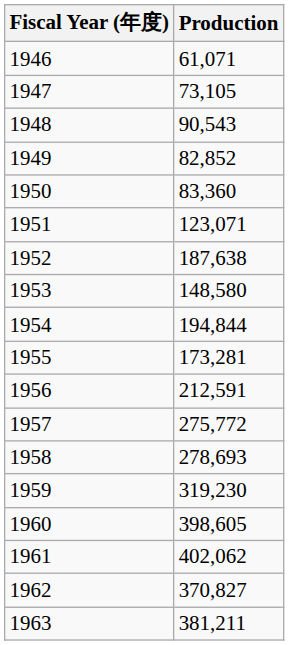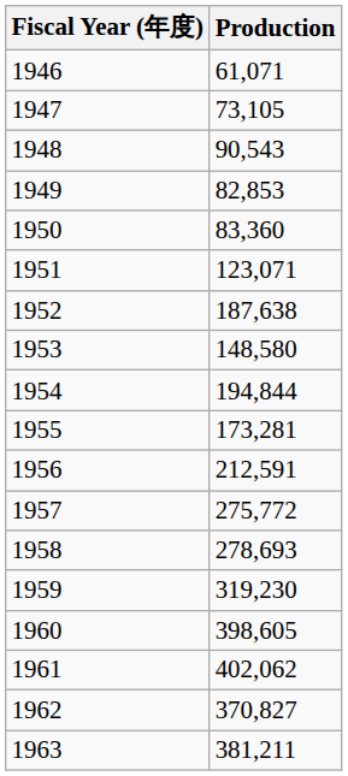 <table class="wikitable">
 <tr>
 <th>Fiscal Year (年度)</th>
 <th>Production</th>
 </tr>
 <tr>
 <td>1946</td>
 <td>61,071</td>
 </tr>
 <tr>
 <td>1947</td>
 <td>73,105</td>
 </tr>
 <tr>
 <td>1948</td>
 <td>90,543</td>
 </tr>
 <tr>
 <td>1949</td>
-<td>82,852</td>
+<td>82,853</td>
 </tr>
 <tr>
 <td>1950</td>
 <td>83,360</td>
 </tr>
 <tr>
 <td>1951</td>
 <td>123,071</td>
 </tr>
 <tr>
 <td>1952</td>
 <td>187,638</td>
 </tr>
 <tr>
 <td>1953</td>
 <td>148,580</td>
 </tr>
 <tr>
 <td>1954</td>
 <td>194,844</td>
 </tr>
 <tr>
 <td>1955</td>
 <td>173,281</td>
 </tr>
 <tr>
 <td>1956</td>
 <td>212,591</td>
 </tr>
 <tr>
 <td>1957</td>
 <td>275,772</td>
 </tr>
 <tr>
 <td>1958</td>
 <td>278,693</td>
 </tr>
 <tr>
 <td>1959</td>
 <td>319,230</td>
 </tr>
 <tr>
 <td>1960</td>
 <td>398,605</td>
 </tr>
 <tr>
 <td>1961</td>
 <td>402,062</td>
 </tr>
 <tr>
 <td>1962</td>
 <td>370,827</td>
 </tr>
 <tr>
 <td>1963</td>
 <td>381,211</td>
 </tr>
 </table>
